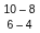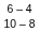 <table style="text-align:center">
 <tr>
 <th width=200></th>
 <th width=100></th>
 <th width=200></th>
 </tr>
 <tr>
 <td align=right><strong></strong></td>
-<td>10 – 8</td>
+<td>6 – 4</td>
 <td align=left></td>
 </tr>
 <tr>
 <td align=right><strong></strong></td>
-<td>6 – 4</td>
+<td>10 – 8</td>
 <td align=left></td>
 </tr>
 </table>
